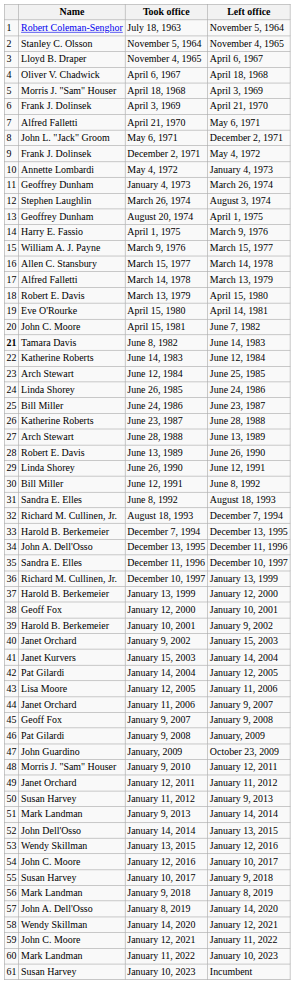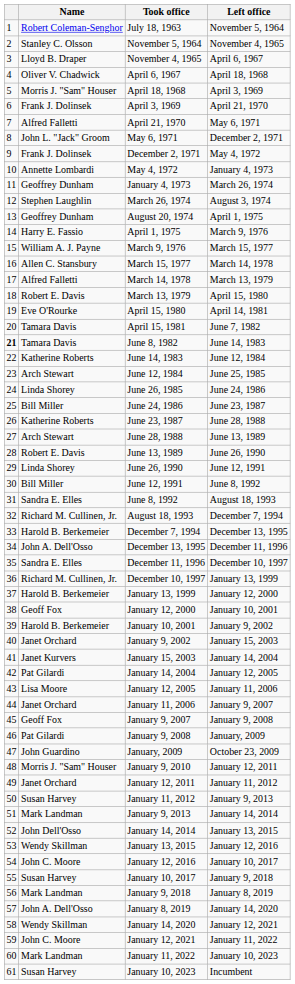 <table class="wikitable sortable">
 <tr>
 <th></th>
 <th>Name</th>
 <th>Took office</th>
 <th>Left office</th>
 </tr>
 <tr>
 <td>1</td>
 <td><a href='#'>Robert Coleman-Senghor</a></td>
 <td>July 18, 1963</td>
 <td>November 5, 1964</td>
 </tr>
 <tr>
 <td>2</td>
 <td>Stanley C. Olsson</td>
 <td>November 5, 1964</td>
 <td>November 4, 1965</td>
 </tr>
 <tr>
 <td>3</td>
 <td>Lloyd B. Draper</td>
 <td>November 4, 1965</td>
 <td>April 6, 1967</td>
 </tr>
 <tr>
 <td>4</td>
 <td>Oliver V. Chadwick</td>
 <td>April 6, 1967</td>
 <td>April 18, 1968</td>
 </tr>
 <tr>
 <td>5</td>
 <td>Morris J. "Sam" Houser</td>
 <td>April 18, 1968</td>
 <td>April 3, 1969</td>
 </tr>
 <tr>
 <td>6</td>
 <td>Frank J. Dolinsek</td>
 <td>April 3, 1969</td>
 <td>April 21, 1970</td>
 </tr>
 <tr>
 <td>7</td>
 <td>Alfred Falletti</td>
 <td>April 21, 1970</td>
 <td>May 6, 1971</td>
 </tr>
 <tr>
 <td>8</td>
 <td>John L. "Jack" Groom</td>
 <td>May 6, 1971</td>
 <td>December 2, 1971</td>
 </tr>
 <tr>
 <td>9</td>
 <td>Frank J. Dolinsek</td>
 <td>December 2, 1971</td>
 <td>May 4, 1972</td>
 </tr>
 <tr>
 <td>10</td>
 <td>Annette Lombardi</td>
 <td>May 4, 1972</td>
 <td>January 4, 1973</td>
 </tr>
 <tr>
 <td>11</td>
 <td>Geoffrey Dunham</td>
 <td>January 4, 1973</td>
 <td>March 26, 1974</td>
 </tr>
 <tr>
 <td>12</td>
 <td>Stephen Laughlin</td>
 <td>March 26, 1974</td>
 <td>August 3, 1974</td>
 </tr>
 <tr>
 <td>13</td>
 <td>Geoffrey Dunham</td>
 <td>August 20, 1974</td>
 <td>April 1, 1975</td>
 </tr>
 <tr>
 <td>14</td>
 <td>Harry E. Fassio</td>
 <td>April 1, 1975</td>
 <td>March 9, 1976</td>
 </tr>
 <tr>
 <td>15</td>
 <td>William A. J. Payne</td>
 <td>March 9, 1976</td>
 <td>March 15, 1977</td>
 </tr>
 <tr>
 <td>16</td>
 <td>Allen C. Stansbury</td>
 <td>March 15, 1977</td>
 <td>March 14, 1978</td>
 </tr>
 <tr>
 <td>17</td>
 <td>Alfred Falletti</td>
 <td>March 14, 1978</td>
 <td>March 13, 1979</td>
 </tr>
 <tr>
 <td>18</td>
 <td>Robert E. Davis</td>
 <td>March 13, 1979</td>
 <td>April 15, 1980</td>
 </tr>
 <tr>
 <td>19</td>
 <td>Eve O'Rourke</td>
 <td>April 15, 1980</td>
 <td>April 14, 1981</td>
 </tr>
 <tr>
 <td>20</td>
-<td>John C. Moore</td>
+<td>Tamara Davis</td>
 <td>April 15, 1981</td>
 <td>June 7, 1982</td>
 </tr>
 <tr>
 <td><strong>21</strong></td>
 <td>Tamara Davis</td>
 <td>June 8, 1982</td>
 <td>June 14, 1983</td>
 </tr>
 <tr>
 <td>22</td>
 <td>Katherine Roberts</td>
 <td>June 14, 1983</td>
 <td>June 12, 1984</td>
 </tr>
 <tr>
 <td>23</td>
 <td>Arch Stewart</td>
 <td>June 12, 1984</td>
 <td>June 25, 1985</td>
 </tr>
 <tr>
 <td>24</td>
 <td>Linda Shorey</td>
 <td>June 26, 1985</td>
 <td>June 24, 1986</td>
 </tr>
 <tr>
 <td>25</td>
 <td>Bill Miller</td>
 <td>June 24, 1986</td>
 <td>June 23, 1987</td>
 </tr>
 <tr>
 <td>26</td>
 <td>Katherine Roberts</td>
 <td>June 23, 1987</td>
 <td>June 28, 1988</td>
 </tr>
 <tr>
 <td>27</td>
 <td>Arch Stewart</td>
 <td>June 28, 1988</td>
 <td>June 13, 1989</td>
 </tr>
 <tr>
 <td>28</td>
 <td>Robert E. Davis</td>
 <td>June 13, 1989</td>
 <td>June 26, 1990</td>
 </tr>
 <tr>
 <td>29</td>
 <td>Linda Shorey</td>
 <td>June 26, 1990</td>
 <td>June 12, 1991</td>
 </tr>
 <tr>
 <td>30</td>
 <td>Bill Miller</td>
 <td>June 12, 1991</td>
 <td>June 8, 1992</td>
 </tr>
 <tr>
 <td>31</td>
 <td>Sandra E. Elles</td>
 <td>June 8, 1992</td>
 <td>August 18, 1993</td>
 </tr>
 <tr>
 <td>32</td>
 <td>Richard M. Cullinen, Jr.</td>
 <td>August 18, 1993</td>
 <td>December 7, 1994</td>
 </tr>
 <tr>
 <td>33</td>
 <td>Harold B. Berkemeier</td>
 <td>December 7, 1994</td>
 <td>December 13, 1995</td>
 </tr>
 <tr>
 <td>34</td>
 <td>John A. Dell'Osso</td>
 <td>December 13, 1995</td>
 <td>December 11, 1996</td>
 </tr>
 <tr>
 <td>35</td>
 <td>Sandra E. Elles</td>
 <td>December 11, 1996</td>
 <td>December 10, 1997</td>
 </tr>
 <tr>
 <td>36</td>
 <td>Richard M. Cullinen, Jr.</td>
 <td>December 10, 1997</td>
 <td>January 13, 1999</td>
 </tr>
 <tr>
 <td>37</td>
 <td>Harold B. Berkemeier</td>
 <td>January 13, 1999</td>
 <td>January 12, 2000</td>
 </tr>
 <tr>
 <td>38</td>
 <td>Geoff Fox</td>
 <td>January 12, 2000</td>
 <td>January 10, 2001</td>
 </tr>
 <tr>
 <td>39</td>
 <td>Harold B. Berkemeier</td>
 <td>January 10, 2001</td>
 <td>January 9, 2002</td>
 </tr>
 <tr>
 <td>40</td>
 <td>Janet Orchard</td>
 <td>January 9, 2002</td>
 <td>January 15, 2003</td>
 </tr>
 <tr>
 <td>41</td>
 <td>Janet Kurvers</td>
 <td>January 15, 2003</td>
 <td>January 14, 2004</td>
 </tr>
 <tr>
 <td>42</td>
 <td>Pat Gilardi</td>
 <td>January 14, 2004</td>
 <td>January 12, 2005</td>
 </tr>
 <tr>
 <td>43</td>
 <td>Lisa Moore</td>
 <td>January 12, 2005</td>
 <td>January 11, 2006</td>
 </tr>
 <tr>
 <td>44</td>
 <td>Janet Orchard</td>
 <td>January 11, 2006</td>
 <td>January 9, 2007</td>
 </tr>
 <tr>
 <td>45</td>
 <td>Geoff Fox</td>
 <td>January 9, 2007</td>
 <td>January 9, 2008</td>
 </tr>
 <tr>
 <td>46</td>
 <td>Pat Gilardi</td>
 <td>January 9, 2008</td>
 <td>January, 2009</td>
 </tr>
 <tr>
 <td>47</td>
 <td>John Guardino</td>
 <td>January, 2009</td>
 <td>October 23, 2009</td>
 </tr>
 <tr>
 <td>48</td>
 <td>Morris J. "Sam" Houser</td>
 <td>January 9, 2010</td>
 <td>January 12, 2011</td>
 </tr>
 <tr>
 <td>49</td>
 <td>Janet Orchard</td>
 <td>January 12, 2011</td>
 <td>January 11, 2012</td>
 </tr>
 <tr>
 <td>50</td>
 <td>Susan Harvey</td>
 <td>January 11, 2012</td>
 <td>January 9, 2013</td>
 </tr>
 <tr>
 <td>51</td>
 <td>Mark Landman</td>
 <td>January 9, 2013</td>
 <td>January 14, 2014</td>
 </tr>
 <tr>
 <td>52</td>
 <td>John Dell'Osso</td>
 <td>January 14, 2014</td>
 <td>January 13, 2015</td>
 </tr>
 <tr>
 <td>53</td>
 <td>Wendy Skillman</td>
 <td>January 13, 2015</td>
 <td>January 12, 2016</td>
 </tr>
 <tr>
 <td>54</td>
 <td>John C. Moore</td>
 <td>January 12, 2016</td>
 <td>January 10, 2017</td>
 </tr>
 <tr>
 <td>55</td>
 <td>Susan Harvey</td>
 <td>January 10, 2017</td>
 <td>January 9, 2018</td>
 </tr>
 <tr>
 <td>56</td>
 <td>Mark Landman</td>
 <td>January 9, 2018</td>
 <td>January 8, 2019</td>
 </tr>
 <tr>
 <td>57</td>
 <td>John A. Dell'Osso</td>
 <td>January 8, 2019</td>
 <td>January 14, 2020</td>
 </tr>
 <tr>
 <td>58</td>
 <td>Wendy Skillman</td>
 <td>January 14, 2020</td>
 <td>January 12, 2021</td>
 </tr>
 <tr>
 <td>59</td>
 <td>John C. Moore</td>
 <td>January 12, 2021</td>
 <td>January 11, 2022</td>
 </tr>
 <tr>
 <td>60</td>
 <td>Mark Landman</td>
 <td>January 11, 2022</td>
 <td>January 10, 2023</td>
 </tr>
 <tr>
 <td>61</td>
 <td>Susan Harvey</td>
 <td>January 10, 2023</td>
 <td>Incumbent</td>
 </tr>
 </table>
